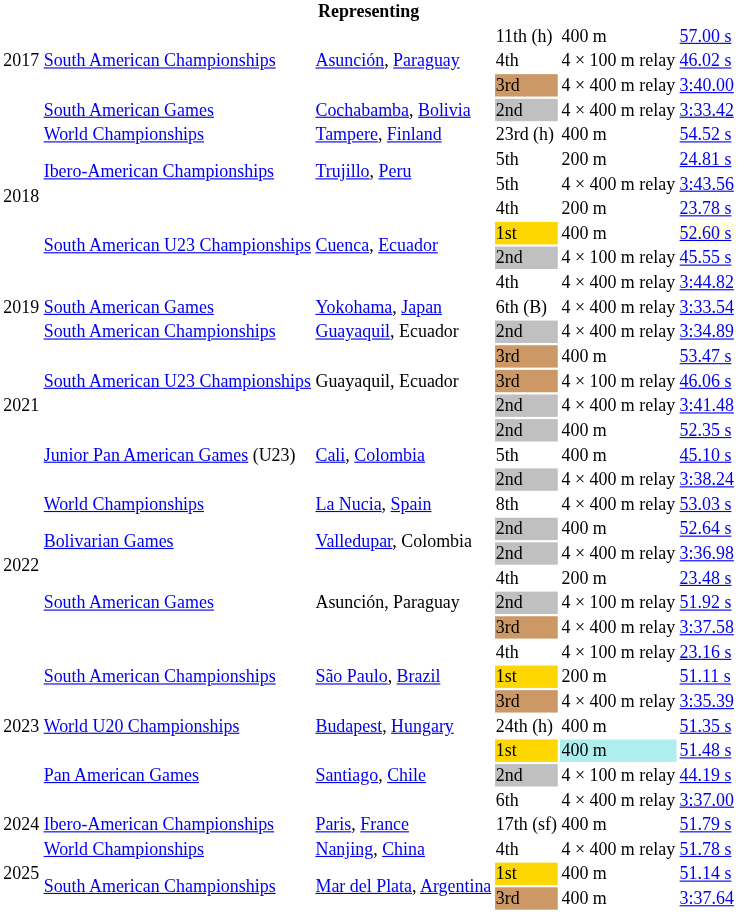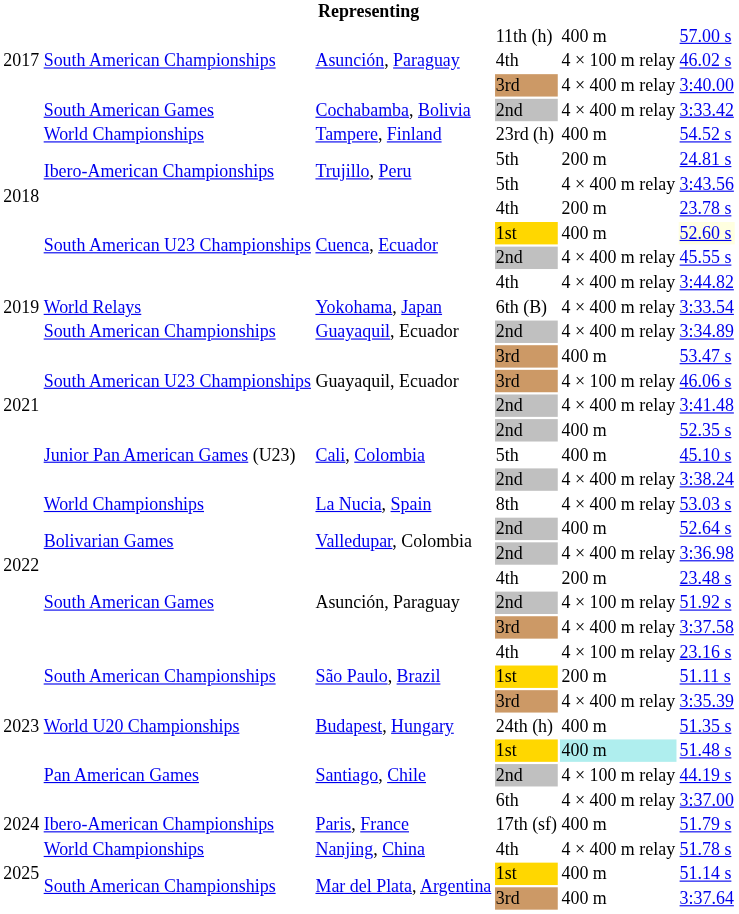 <table>
 <tr>
 <th colspan="6">Representing </th>
 </tr>
 <tr>
 <td rowspan=3>2017</td>
 <td rowspan=3><a href='#'>South American Championships</a></td>
 <td rowspan=3><a href='#'>Asunción</a>, <a href='#'>Paraguay</a></td>
 <td>11th (h)</td>
 <td>400 m</td>
 <td><a href='#'>57.00 s</a></td>
 </tr>
 <tr>
 <td>4th</td>
 <td>4 × 100 m relay</td>
 <td><a href='#'>46.02 s</a></td>
 </tr>
 <tr>
 <td bgcolor=cc9966>3rd</td>
 <td>4 × 400 m relay</td>
 <td><a href='#'>3:40.00</a></td>
 </tr>
 <tr>
 <td rowspan=8>2018</td>
 <td><a href='#'>South American Games</a></td>
 <td><a href='#'>Cochabamba</a>, <a href='#'>Bolivia</a></td>
 <td bgcolor=silver>2nd</td>
 <td>4 × 400 m relay</td>
 <td><a href='#'>3:33.42</a></td>
 </tr>
 <tr>
 <td><a href='#'>World Championships</a></td>
 <td><a href='#'>Tampere</a>, <a href='#'>Finland</a></td>
 <td>23rd (h)</td>
 <td>400 m</td>
 <td><a href='#'>54.52 s</a></td>
 </tr>
 <tr>
 <td rowspan=2><a href='#'>Ibero-American Championships</a></td>
 <td rowspan=2><a href='#'>Trujillo</a>, <a href='#'>Peru</a></td>
 <td>5th</td>
 <td>200 m</td>
 <td><a href='#'>24.81 s</a></td>
 </tr>
 <tr>
 <td>5th</td>
 <td>4 × 400 m relay</td>
 <td><a href='#'>3:43.56</a></td>
 </tr>
 <tr>
 <td rowspan=4><a href='#'>South American U23 Championships</a></td>
 <td rowspan=4><a href='#'>Cuenca</a>, <a href='#'>Ecuador</a></td>
 <td>4th</td>
 <td>200 m</td>
 <td><a href='#'>23.78 s</a></td>
 </tr>
 <tr>
 <td bgcolor=gold>1st</td>
 <td>400 m</td>
 <td style="background: lightyellow;"><a href='#'>52.60 s</a></td>
 </tr>
 <tr>
 <td bgcolor=silver>2nd</td>
-<td>4 × 100 m relay</td>
+<td>4 × 400 m relay</td>
 <td><a href='#'>45.55 s</a></td>
 </tr>
 <tr>
 <td>4th</td>
 <td>4 × 400 m relay</td>
 <td><a href='#'>3:44.82</a></td>
 </tr>
 <tr>
 <td>2019</td>
-<td><a href='#'>South American Games</a></td>
+<td><a href='#'>World Relays</a></td>
 <td><a href='#'>Yokohama</a>, <a href='#'>Japan</a></td>
 <td>6th (B)</td>
 <td>4 × 400 m relay</td>
 <td><a href='#'>3:33.54</a></td>
 </tr>
 <tr>
 <td rowspan=7>2021</td>
 <td><a href='#'>South American Championships</a></td>
 <td><a href='#'>Guayaquil</a>, Ecuador</td>
 <td bgcolor=silver>2nd</td>
 <td>4 × 400 m relay</td>
 <td><a href='#'>3:34.89</a></td>
 </tr>
 <tr>
 <td rowspan=3><a href='#'>South American U23 Championships</a></td>
 <td rowspan=3>Guayaquil, Ecuador</td>
 <td bgcolor=cc9966>3rd</td>
 <td>400 m</td>
 <td><a href='#'>53.47 s</a></td>
 </tr>
 <tr>
 <td bgcolor=cc9966>3rd</td>
 <td>4 × 100 m relay</td>
 <td><a href='#'>46.06 s</a></td>
 </tr>
 <tr>
 <td bgcolor=silver>2nd</td>
 <td>4 × 400 m relay</td>
 <td><a href='#'>3:41.48</a></td>
 </tr>
 <tr>
 <td rowspan=3><a href='#'>Junior Pan American Games</a> (U23)</td>
 <td rowspan=3><a href='#'>Cali</a>, <a href='#'>Colombia</a></td>
 <td bgcolor=silver>2nd</td>
 <td>400 m</td>
 <td><a href='#'>52.35 s</a></td>
 </tr>
 <tr>
 <td>5th</td>
 <td>400 m</td>
 <td><a href='#'>45.10 s</a></td>
 </tr>
 <tr>
 <td bgcolor=silver>2nd</td>
 <td>4 × 400 m relay</td>
 <td><a href='#'>3:38.24</a></td>
 </tr>
 <tr>
 <td rowspan=6>2022</td>
 <td><a href='#'>World Championships</a></td>
 <td><a href='#'>La Nucia</a>, <a href='#'>Spain</a></td>
 <td>8th</td>
 <td>4 × 400 m relay</td>
 <td><a href='#'>53.03 s</a></td>
 </tr>
 <tr>
 <td rowspan=2><a href='#'>Bolivarian Games</a></td>
 <td rowspan=2><a href='#'>Valledupar</a>, Colombia</td>
 <td bgcolor=silver>2nd</td>
 <td>400 m</td>
 <td><a href='#'>52.64 s</a></td>
 </tr>
 <tr>
 <td bgcolor=silver>2nd</td>
 <td>4 × 400 m relay</td>
 <td><a href='#'>3:36.98</a></td>
 </tr>
 <tr>
 <td rowspan=3><a href='#'>South American Games</a></td>
 <td rowspan=3>Asunción, Paraguay</td>
 <td>4th</td>
 <td>200 m</td>
 <td><a href='#'>23.48 s</a></td>
 </tr>
 <tr>
 <td bgcolor=silver>2nd</td>
 <td>4 × 100 m relay</td>
 <td><a href='#'>51.92 s</a></td>
 </tr>
 <tr>
 <td bgcolor=cc9966>3rd</td>
 <td>4 × 400 m relay</td>
 <td><a href='#'>3:37.58</a></td>
 </tr>
 <tr>
 <td rowspan=7>2023</td>
 <td rowspan=3><a href='#'>South American Championships</a></td>
 <td rowspan=3><a href='#'>São Paulo</a>, <a href='#'>Brazil</a></td>
 <td>4th</td>
 <td>4 × 100 m relay</td>
 <td><a href='#'>23.16 s</a></td>
 </tr>
 <tr>
 <td bgcolor=gold>1st</td>
 <td>200 m</td>
 <td><a href='#'>51.11 s</a></td>
 </tr>
 <tr>
 <td bgcolor=cc9966>3rd</td>
 <td>4 × 400 m relay</td>
 <td><a href='#'>3:35.39</a></td>
 </tr>
 <tr>
 <td><a href='#'>World U20 Championships</a></td>
 <td><a href='#'>Budapest</a>, <a href='#'>Hungary</a></td>
 <td>24th (h)</td>
 <td>400 m</td>
 <td><a href='#'>51.35 s</a></td>
 </tr>
 <tr>
 <td rowspan=3><a href='#'>Pan American Games</a></td>
 <td rowspan=3><a href='#'>Santiago</a>, <a href='#'>Chile</a></td>
 <td bgcolor=gold>1st</td>
 <td style="background: paleturquoise;">400 m</td>
 <td><a href='#'>51.48 s</a></td>
 </tr>
 <tr>
 <td bgcolor=silver>2nd</td>
 <td>4 × 100 m relay</td>
 <td><a href='#'>44.19 s</a></td>
 </tr>
 <tr>
 <td>6th</td>
 <td>4 × 400 m relay</td>
 <td><a href='#'>3:37.00</a></td>
 </tr>
 <tr>
 <td>2024</td>
 <td><a href='#'>Ibero-American Championships</a></td>
 <td><a href='#'>Paris</a>, <a href='#'>France</a></td>
 <td>17th (sf)</td>
 <td>400 m</td>
 <td><a href='#'>51.79 s</a></td>
 </tr>
 <tr>
 <td rowspan=3>2025</td>
 <td><a href='#'>World Championships</a></td>
 <td><a href='#'>Nanjing</a>, <a href='#'>China</a></td>
 <td>4th</td>
 <td>4 × 400 m relay</td>
 <td><a href='#'>51.78 s</a></td>
 </tr>
 <tr>
 <td rowspan=2><a href='#'>South American Championships</a></td>
 <td rowspan=2><a href='#'>Mar del Plata</a>, <a href='#'>Argentina</a></td>
 <td bgcolor=gold>1st</td>
 <td>400 m</td>
 <td><a href='#'>51.14 s</a></td>
 </tr>
 <tr>
 <td bgcolor=cc9966>3rd</td>
 <td>400 m</td>
 <td><a href='#'>3:37.64</a></td>
 </tr>
 </table>
